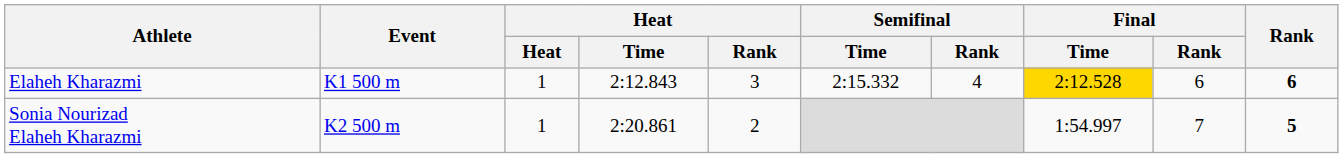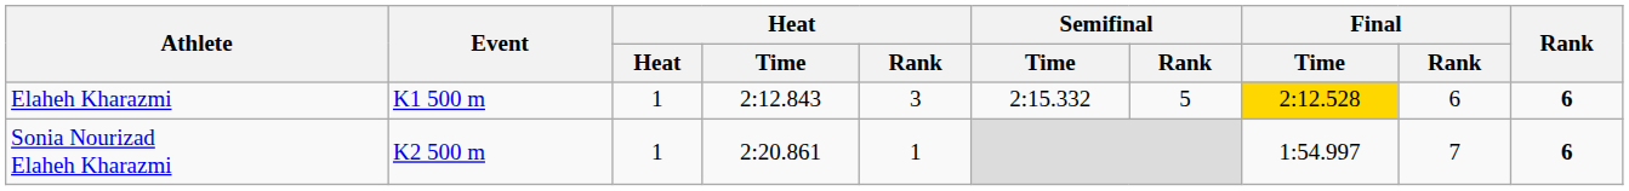 <table class="wikitable" width="80%" style="text-align:center; font-size:90%">
 <tr>
 <th rowspan="2" width="17%">Athlete</th>
 <th rowspan="2" width="10%">Event</th>
 <th colspan="3">Heat</th>
 <th colspan="2">Semifinal</th>
 <th colspan="2">Final</th>
 <th rowspan="2" width="5%">Rank</th>
 </tr>
 <tr>
 <th width="4%">Heat</th>
 <th width="7%">Time</th>
 <th width="5%">Rank</th>
 <th width="7%">Time</th>
 <th width="5%">Rank</th>
 <th width="7%">Time</th>
 <th width="5%">Rank</th>
 </tr>
 <tr>
 <td align="left"><a href='#'>Elaheh Kharazmi</a></td>
 <td align="left"><a href='#'>K1 500 m</a></td>
 <td>1</td>
 <td>2:12.843</td>
 <td>3 <strong></strong></td>
 <td>2:15.332</td>
-<td>4 <strong></strong></td>
+<td>5 <strong></strong></td>
 <td style="background: gold;">2:12.528</td>
 <td>6</td>
 <td align=center><strong>6</strong></td>
 </tr>
 <tr>
 <td align="left"><a href='#'>Sonia Nourizad</a><br><a href='#'>Elaheh Kharazmi</a></td>
 <td align="left"><a href='#'>K2 500 m</a></td>
 <td>1</td>
 <td>2:20.861</td>
-<td>2 <strong></strong></td>
+<td>1 <strong></strong></td>
 <td colspan=2 bgcolor=#DCDCDC></td>
 <td>1:54.997</td>
 <td>7</td>
-<td align=center><strong>5</strong></td>
+<td align=center><strong>6</strong></td>
 </tr>
 </table>
